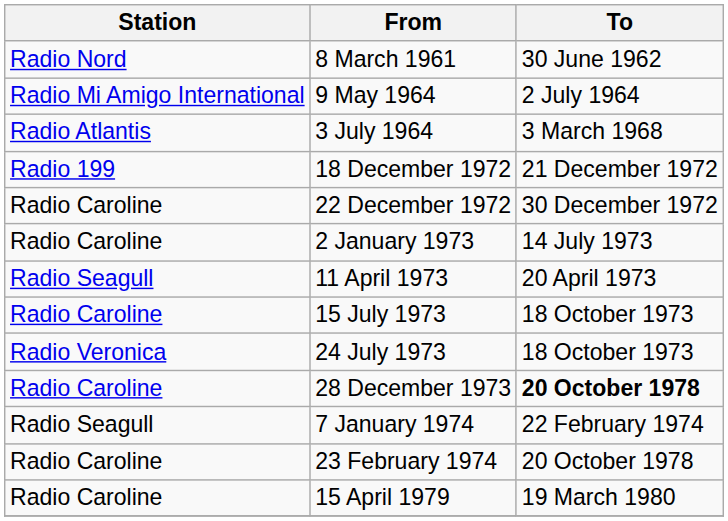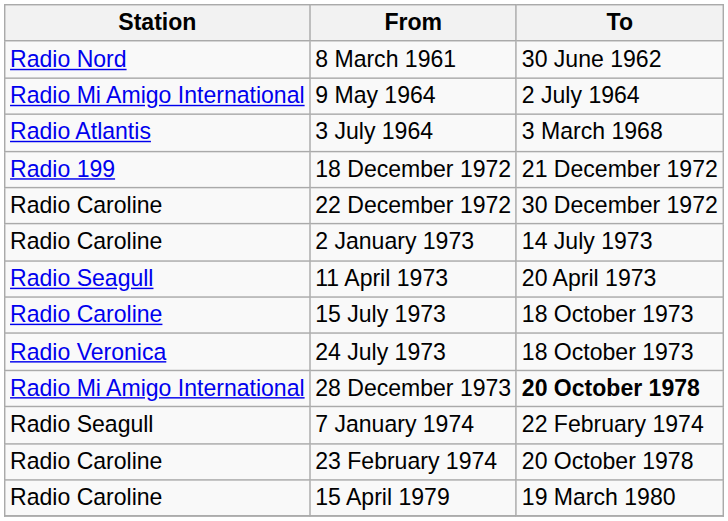 <table class="wikitable">
 <tr>
 <th>Station</th>
 <th>From</th>
 <th>To</th>
 </tr>
 <tr>
 <td><a href='#'>Radio Nord</a></td>
 <td>8 March 1961</td>
 <td>30 June 1962</td>
 </tr>
 <tr>
 <td><a href='#'>Radio Mi Amigo International</a></td>
 <td>9 May 1964</td>
 <td>2 July 1964</td>
 </tr>
 <tr>
 <td><a href='#'>Radio Atlantis</a></td>
 <td>3 July 1964</td>
 <td>3 March 1968</td>
 </tr>
 <tr>
 <td><a href='#'>Radio 199</a></td>
 <td>18 December 1972</td>
 <td>21 December 1972</td>
 </tr>
 <tr>
 <td>Radio Caroline</td>
 <td>22 December 1972</td>
 <td>30 December 1972</td>
 </tr>
 <tr>
 <td>Radio Caroline</td>
 <td>2 January 1973</td>
 <td>14 July 1973</td>
 </tr>
 <tr>
 <td><a href='#'>Radio Seagull</a></td>
 <td>11 April 1973</td>
 <td>20 April 1973</td>
 </tr>
 <tr>
 <td><a href='#'>Radio Caroline</a></td>
 <td>15 July 1973</td>
 <td>18 October 1973</td>
 </tr>
 <tr>
 <td><a href='#'>Radio Veronica</a></td>
 <td>24 July 1973</td>
 <td>18 October 1973</td>
 </tr>
 <tr>
-<td><a href='#'>Radio Caroline</a></td>
+<td><a href='#'>Radio Mi Amigo International</a></td>
 <td>28 December 1973</td>
 <td><strong>20 October 1978</strong></td>
 </tr>
 <tr>
 <td>Radio Seagull</td>
 <td>7 January 1974</td>
 <td>22 February 1974</td>
 </tr>
 <tr>
 <td>Radio Caroline</td>
 <td>23 February 1974</td>
 <td>20 October 1978</td>
 </tr>
 <tr>
 <td>Radio Caroline</td>
 <td>15 April 1979</td>
 <td>19 March 1980</td>
 </tr>
 <tr>
 </tr>
 </table>
